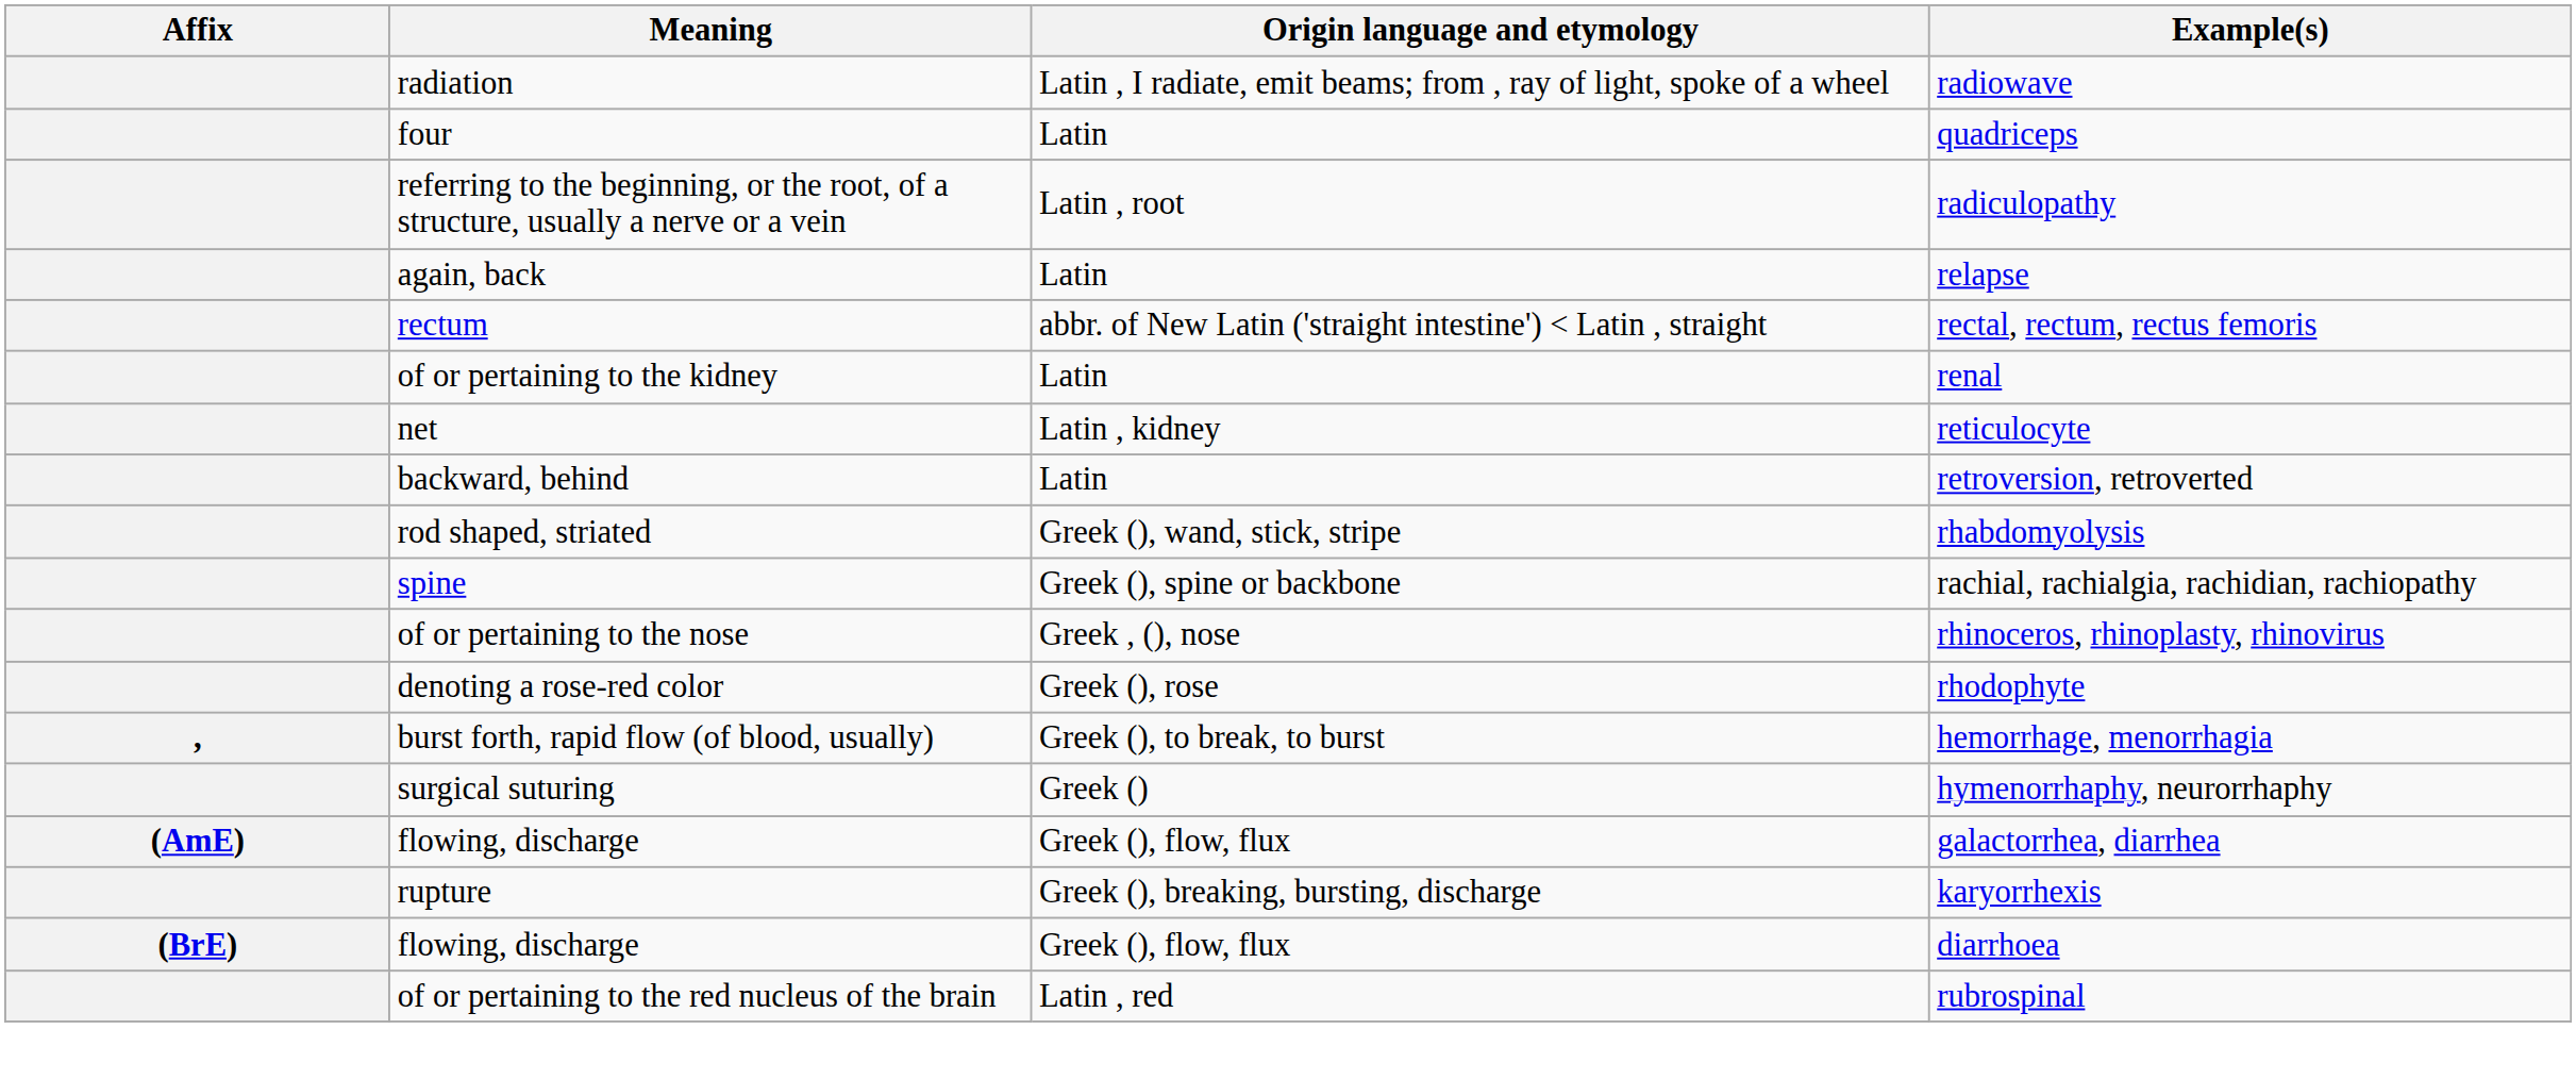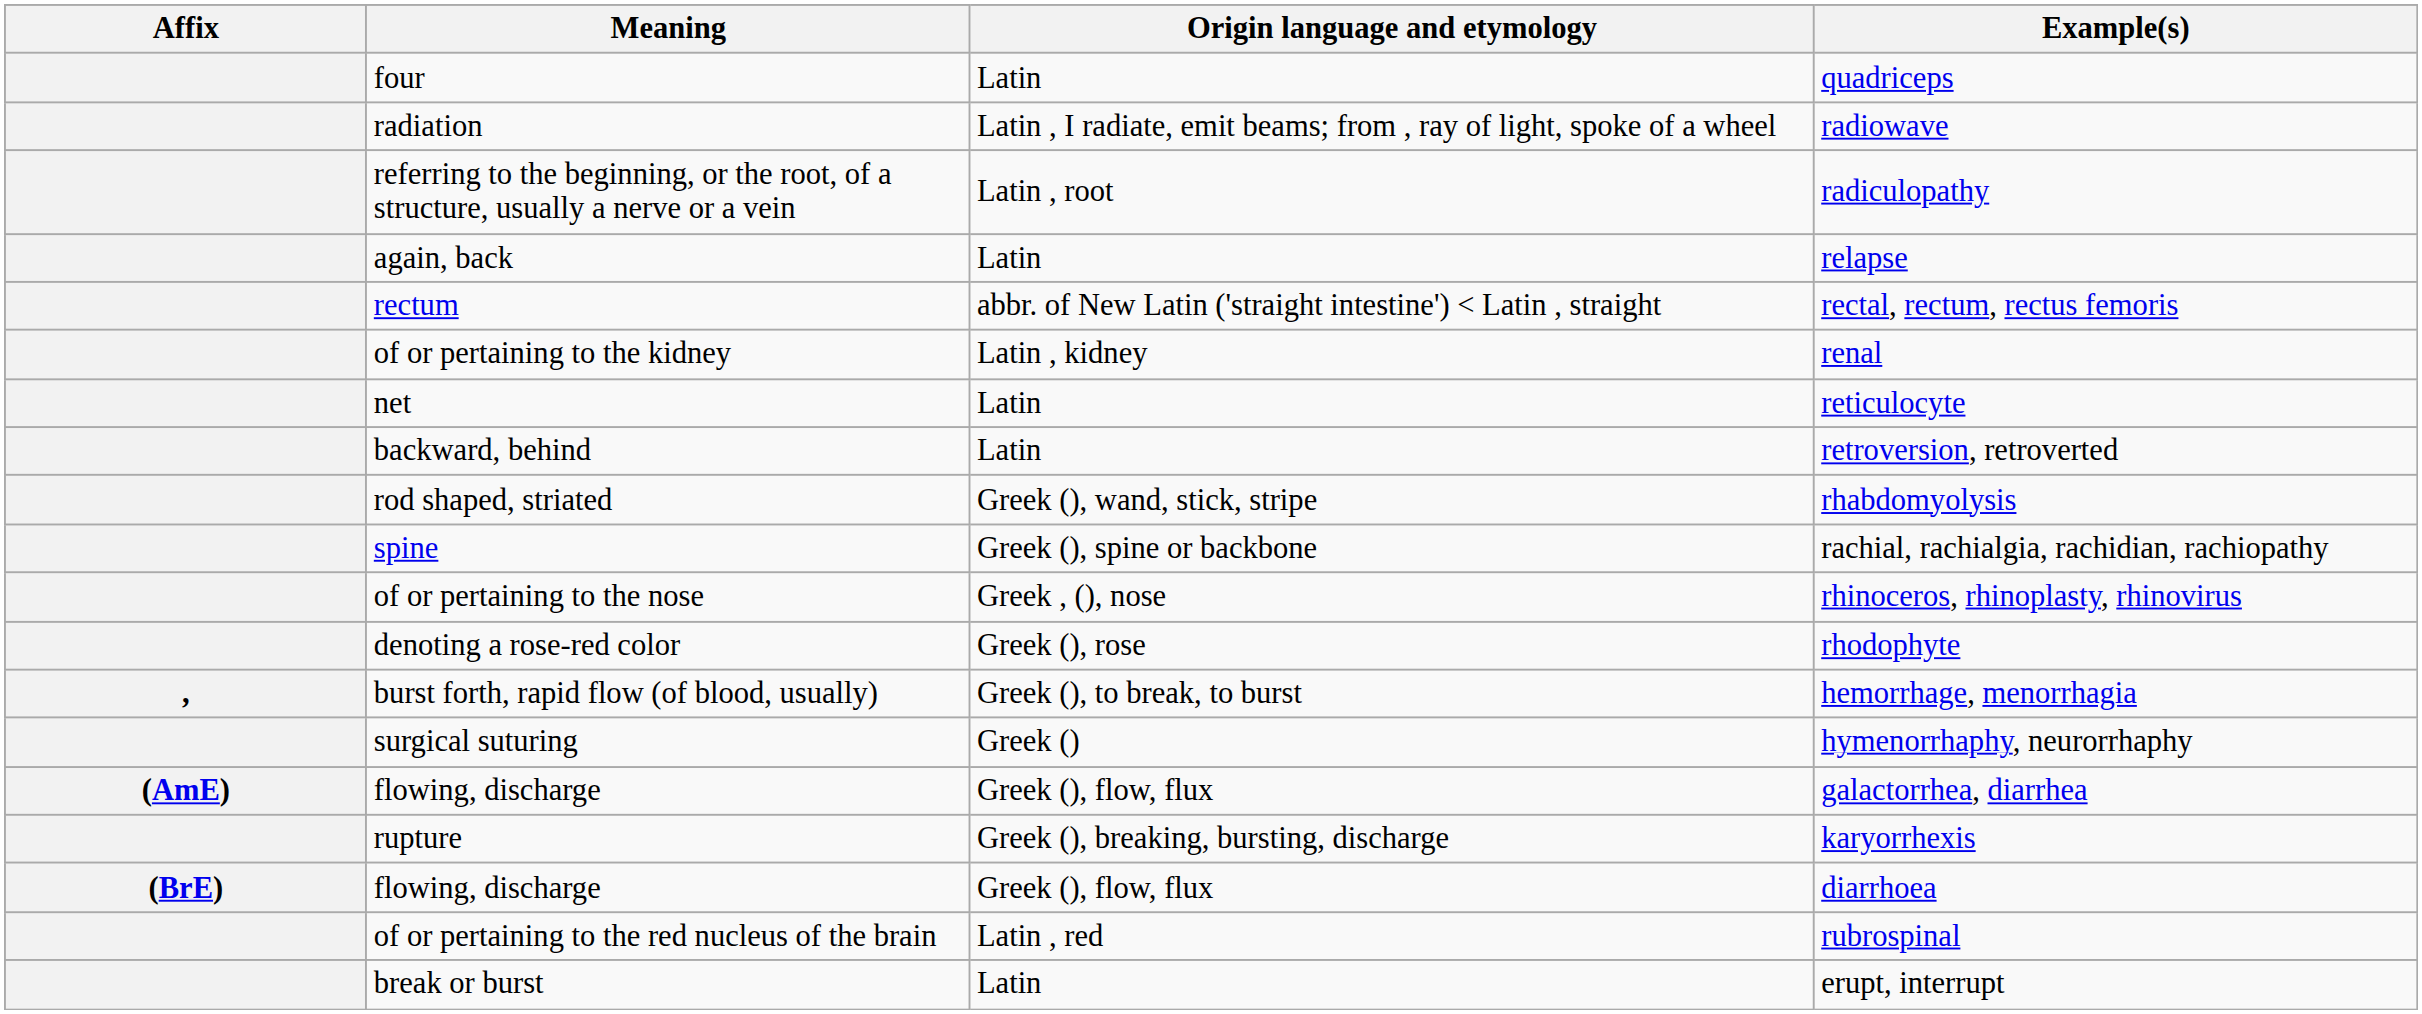 <table class="wikitable plainrowheaders" style="width:100%;">
 <tr>
 <th scope="col" style="width: 15%">Affix</th>
 <th scope="col" style="width: 25%">Meaning</th>
 <th scope="col" style="width: 35%">Origin language and etymology</th>
 <th scope="col" style="width: 25%">Example(s)</th>
 </tr>
 <tr>
 <th scope="row"><strong></strong></th>
+<td>four</td>
+<td>Latin </td>
+<td><a href='#'>quadriceps</a></td>
+</tr>
+<tr>
+<th scope="row"><strong></strong></th>
 <td>radiation</td>
 <td>Latin , I radiate, emit beams; from , ray of light, spoke of a wheel</td>
 <td><a href='#'>radiowave</a></td>
-</tr>
-<tr>
-<th scope="row"><strong></strong></th>
-<td>four</td>
-<td>Latin </td>
-<td><a href='#'>quadriceps</a></td>
 </tr>
 <tr>
 <th scope="row"><strong></strong></th>
 <td>referring to the beginning, or the root, of a structure, usually a nerve or a vein</td>
 <td>Latin , root</td>
 <td><a href='#'>radiculopathy</a></td>
 </tr>
 <tr>
 <th scope="row"><strong></strong></th>
 <td>again, back</td>
 <td>Latin </td>
 <td><a href='#'>relapse</a></td>
 </tr>
 <tr>
 <th scope="row"><strong></strong></th>
 <td><a href='#'>rectum</a></td>
 <td>abbr. of New Latin  ('straight intestine') < Latin , straight</td>
 <td><a href='#'>rectal</a>, <a href='#'>rectum</a>, <a href='#'>rectus femoris</a></td>
 </tr>
 <tr>
 <th scope="row"><strong></strong></th>
 <td>of or pertaining to the kidney</td>
-<td>Latin </td>
+<td>Latin , kidney</td>
 <td><a href='#'>renal</a></td>
 </tr>
 <tr>
 <th scope="row"><strong></strong></th>
 <td>net</td>
-<td>Latin , kidney</td>
+<td>Latin </td>
 <td><a href='#'>reticulocyte</a></td>
 </tr>
 <tr>
 <th scope="row"><strong></strong></th>
 <td>backward, behind</td>
 <td>Latin </td>
 <td><a href='#'>retroversion</a>, retroverted</td>
 </tr>
 <tr>
 <th scope="row"><strong></strong></th>
 <td>rod shaped, striated</td>
 <td>Greek  (), wand, stick, stripe</td>
 <td><a href='#'>rhabdomyolysis</a></td>
 </tr>
 <tr>
 <th scope="row"><strong></strong></th>
 <td><a href='#'>spine</a></td>
 <td>Greek  (), spine or backbone</td>
 <td>rachial, rachialgia, rachidian, rachiopathy</td>
 </tr>
 <tr>
 <th scope="row"><strong></strong></th>
 <td>of or pertaining to the nose</td>
 <td>Greek ,  (), nose</td>
 <td><a href='#'>rhinoceros</a>, <a href='#'>rhinoplasty</a>, <a href='#'>rhinovirus</a></td>
 </tr>
 <tr>
 <th scope="row"><strong></strong></th>
 <td>denoting a rose-red color</td>
 <td>Greek  (), rose</td>
 <td><a href='#'>rhodophyte</a></td>
 </tr>
 <tr>
 <th scope="row"><strong></strong>, <strong></strong></th>
 <td>burst forth, rapid flow (of blood, usually)</td>
 <td>Greek  (), to break, to burst</td>
 <td><a href='#'>hemorrhage</a>, <a href='#'>menorrhagia</a></td>
 </tr>
 <tr>
 <th scope="row"><strong></strong></th>
 <td>surgical suturing</td>
 <td>Greek  ()</td>
 <td><a href='#'>hymenorrhaphy</a>, neurorrhaphy</td>
 </tr>
 <tr>
 <th scope="row"><strong></strong> (<a href='#'>AmE</a>)</th>
 <td>flowing, discharge</td>
 <td>Greek  (), flow, flux</td>
 <td><a href='#'>galactorrhea</a>, <a href='#'>diarrhea</a></td>
 </tr>
 <tr>
 <th scope="row"><strong></strong></th>
 <td>rupture</td>
 <td>Greek  (), breaking, bursting, discharge</td>
 <td><a href='#'>karyorrhexis</a></td>
 </tr>
 <tr>
 <th scope="row"><strong></strong> (<a href='#'>BrE</a>)</th>
 <td>flowing, discharge</td>
 <td>Greek  (), flow, flux</td>
 <td><a href='#'>diarrhoea</a></td>
 </tr>
 <tr>
 <th scope="row"><strong></strong></th>
 <td>of or pertaining to the red nucleus of the brain</td>
 <td>Latin , red</td>
 <td><a href='#'>rubrospinal</a></td>
 </tr>
+<tr>
+<th scope="row"><strong></strong></th>
+<td>break or burst</td>
+<td>Latin </td>
+<td>erupt, interrupt</td>
+</tr>
 </table>
